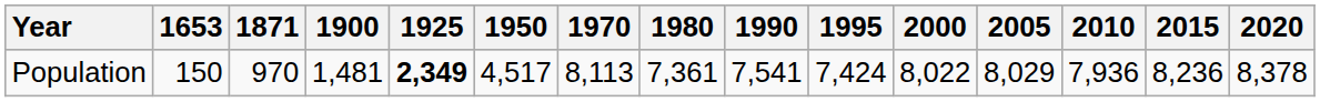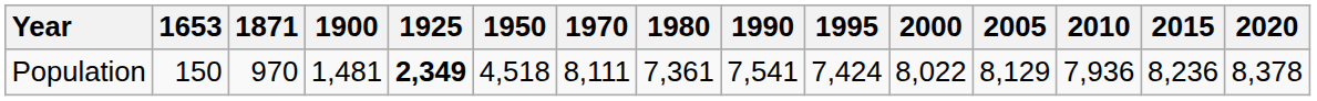 <table class="wikitable">
 <tr style="background:#E3E3E3">
 <th style="text-align:left">Year</th>
 <th>1653</th>
 <th>1871</th>
 <th>1900</th>
 <th>1925</th>
 <th>1950</th>
 <th>1970</th>
 <th>1980</th>
 <th>1990</th>
 <th>1995</th>
 <th>2000</th>
 <th>2005</th>
 <th>2010</th>
 <th>2015</th>
 <th>2020</th>
 </tr>
 <tr align="right">
 <td>Population</td>
 <td>150</td>
 <td>970</td>
 <td>1,481</td>
 <td><strong>2,349</strong></td>
-<td>4,517</td>
-<td>8,113</td>
+<td>4,518</td>
+<td>8,111</td>
 <td>7,361</td>
 <td>7,541</td>
 <td>7,424</td>
 <td>8,022</td>
-<td>8,029</td>
+<td>8,129</td>
 <td>7,936</td>
 <td>8,236</td>
 <td>8,378</td>
 </tr>
 </table>
